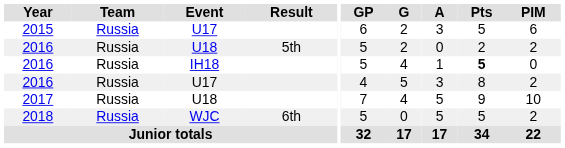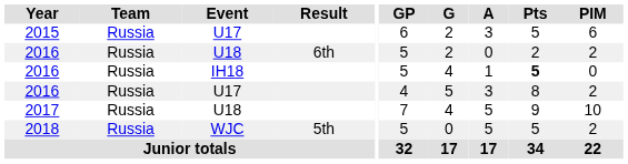 <table border="0" cellpadding="1" cellspacing="0" ID="Table3" style="text-align:center; width:40em;">
 <tr bgcolor="#e0e0e0">
 <th>Year</th>
 <th>Team</th>
 <th>Event</th>
 <th>Result</th>
 <th rowspan="100" bgcolor="#ffffff"></th>
 <th>GP</th>
 <th>G</th>
 <th>A</th>
 <th>Pts</th>
 <th>PIM</th>
 </tr>
 <tr>
 <td><a href='#'>2015</a></td>
 <td><a href='#'>Russia</a></td>
 <td><a href='#'>U17</a></td>
 <td></td>
 <td>6</td>
 <td>2</td>
 <td>3</td>
 <td>5</td>
 <td>6</td>
 </tr>
 <tr bgcolor="#f0f0f0">
 <td><a href='#'>2016</a></td>
 <td>Russia</td>
 <td><a href='#'>U18</a></td>
-<td>5th</td>
+<td>6th</td>
 <td>5</td>
 <td>2</td>
 <td>0</td>
 <td>2</td>
 <td>2</td>
 </tr>
 <tr>
 <td><a href='#'>2016</a></td>
 <td>Russia</td>
 <td><a href='#'>IH18</a></td>
 <td></td>
 <td>5</td>
 <td>4</td>
 <td>1</td>
 <td><strong>5</strong></td>
 <td>0</td>
 </tr>
 <tr bgcolor="#f0f0f0">
 <td><a href='#'>2016</a></td>
 <td>Russia</td>
 <td>U17</td>
 <td></td>
 <td>4</td>
 <td>5</td>
 <td>3</td>
 <td>8</td>
 <td>2</td>
 </tr>
 <tr>
 <td><a href='#'>2017</a></td>
 <td>Russia</td>
 <td>U18</td>
 <td></td>
 <td>7</td>
 <td>4</td>
 <td>5</td>
 <td>9</td>
 <td>10</td>
 </tr>
 <tr bgcolor="#f0f0f0">
 <td><a href='#'>2018</a></td>
 <td><a href='#'>Russia</a></td>
 <td><a href='#'>WJC</a></td>
-<td>6th</td>
+<td>5th</td>
 <td>5</td>
 <td>0</td>
 <td>5</td>
 <td>5</td>
 <td>2</td>
 </tr>
 <tr bgcolor="#e0e0e0">
 <th colspan="4">Junior totals</th>
 <th>32</th>
 <th>17</th>
 <th>17</th>
 <th>34</th>
 <th>22</th>
 </tr>
 </table>
